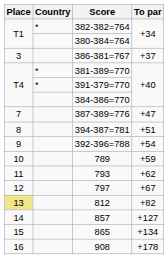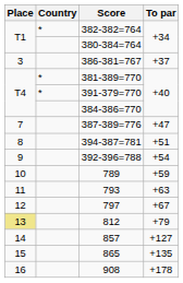 <table class="wikitable" style="font-size:95%;">
 <tr>
 <th>Place</th>
 <th>Country</th>
 <th>Score</th>
 <th>To par</th>
 </tr>
 <tr>
 <td rowspan="2" align=center>T1</td>
 <td> *</td>
 <td align=center>382-382=764</td>
 <td rowspan="2" align="center">+34</td>
 </tr>
 <tr>
 <td></td>
 <td align=center>380-384=764</td>
 </tr>
 <tr>
 <td align=center>3</td>
 <td></td>
 <td align=center>386-381=767</td>
 <td align=center>+37</td>
 </tr>
 <tr>
 <td rowspan="3" align=center>T4</td>
 <td> *</td>
 <td align=center>381-389=770</td>
 <td rowspan="3" align=center>+40</td>
 </tr>
 <tr>
 <td> *</td>
 <td align=center>391-379=770</td>
 </tr>
 <tr>
 <td></td>
 <td align=center>384-386=770</td>
 </tr>
 <tr>
 <td align=center>7</td>
 <td></td>
 <td align=center>387-389=776</td>
 <td align=center>+47</td>
 </tr>
 <tr>
 <td align=center>8</td>
 <td></td>
 <td align=center>394-387=781</td>
 <td align=center>+51</td>
 </tr>
 <tr>
 <td align=center>9</td>
 <td></td>
 <td align=center>392-396=788</td>
 <td align=center>+54</td>
 </tr>
 <tr>
 <td align=center>10</td>
 <td></td>
 <td align=center>789</td>
 <td align=center>+59</td>
 </tr>
 <tr>
 <td align=center>11</td>
 <td></td>
 <td align=center>793</td>
-<td align=center>+62</td>
+<td align=center>+63</td>
 </tr>
 <tr>
 <td align=center>12</td>
 <td></td>
 <td align=center>797</td>
 <td align=center>+67</td>
 </tr>
 <tr>
 <td align=center style="background: khaki;">13</td>
 <td></td>
 <td align=center>812</td>
-<td align=center>+82</td>
+<td align=center>+79</td>
 </tr>
 <tr>
 <td align=center>14</td>
 <td></td>
 <td align=center>857</td>
 <td align=center>+127</td>
 </tr>
 <tr>
 <td align=center>15</td>
 <td></td>
 <td align=center>865</td>
-<td align=center>+134</td>
+<td align=center>+135</td>
 </tr>
 <tr>
 <td align=center>16</td>
 <td></td>
 <td align=center>908</td>
 <td align=center>+178</td>
 </tr>
 </table>
